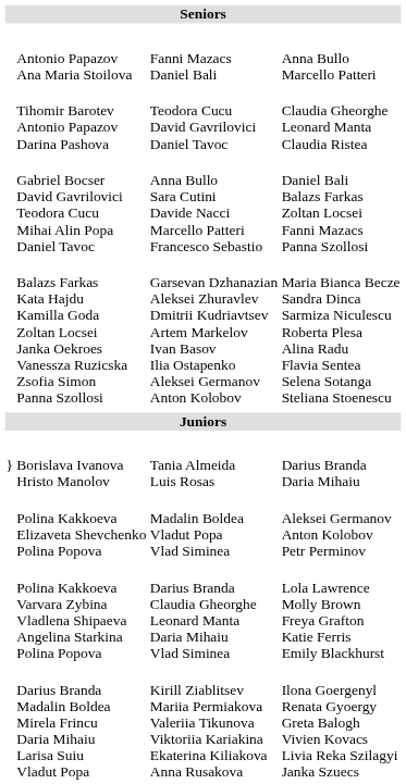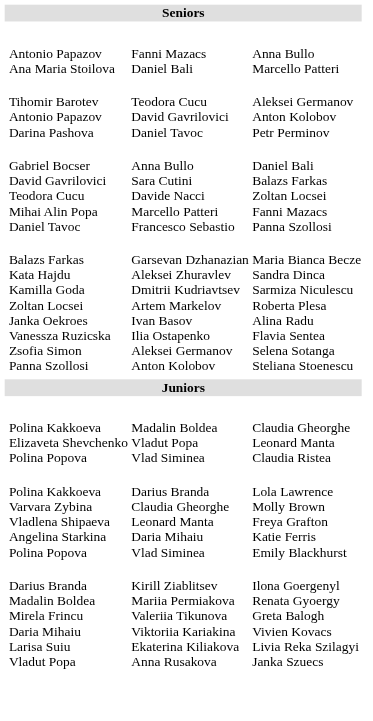 <table>
 <tr bgcolor="DFDFDF">
 <td colspan="4" align="center"><strong>Seniors</strong></td>
 </tr>
 <tr>
 <td></td>
 <td></td>
 <td></td>
 <td></td>
 </tr>
 <tr>
 <td></td>
 <td></td>
 <td></td>
 <td></td>
 </tr>
 <tr>
 <td></td>
 <td><br>Antonio Papazov<br>Ana Maria Stoilova</td>
 <td><br>Fanni Mazacs<br>Daniel Bali</td>
 <td><br>Anna Bullo<br>Marcello Patteri</td>
 </tr>
 <tr>
 <td></td>
 <td><br>Tihomir Barotev<br>Antonio Papazov<br>Darina Pashova</td>
 <td><br>Teodora Cucu<br>David Gavrilovici<br>Daniel Tavoc</td>
-<td><br>Claudia Gheorghe<br>Leonard Manta<br>Claudia Ristea</td>
+<td><br>Aleksei Germanov<br>Anton Kolobov<br>Petr Perminov</td>
 </tr>
 <tr>
 <td></td>
 <td><br>Gabriel Bocser<br>David Gavrilovici<br>Teodora Cucu<br>Mihai Alin Popa<br>Daniel Tavoc</td>
 <td><br>Anna Bullo<br>Sara Cutini<br>Davide Nacci<br>Marcello Patteri<br>Francesco Sebastio</td>
 <td><br>Daniel Bali<br>Balazs Farkas<br>Zoltan Locsei<br>Fanni Mazacs<br>Panna Szollosi</td>
 </tr>
 <tr>
 <td></td>
 <td><br>Balazs Farkas<br>Kata Hajdu<br>Kamilla Goda<br>Zoltan Locsei<br>Janka Oekroes<br>Vanessza Ruzicska<br>Zsofia Simon<br>Panna Szollosi</td>
 <td><br>Garsevan Dzhanazian<br>Aleksei Zhuravlev<br>Dmitrii Kudriavtsev<br>Artem Markelov<br>Ivan Basov<br>Ilia Ostapenko<br>Aleksei Germanov<br>Anton Kolobov</td>
 <td><br>Maria Bianca Becze<br>Sandra Dinca<br>Sarmiza Niculescu<br>Roberta Plesa<br>Alina Radu<br>Flavia Sentea<br>Selena Sotanga<br>Steliana Stoenescu</td>
 </tr>
 <tr>
 <td></td>
 <td></td>
 <td></td>
 <td></td>
 </tr>
 <tr bgcolor="DFDFDF">
 <td colspan="4" align="center"><strong>Juniors</strong></td>
 </tr>
 <tr>
 <td></td>
 <td></td>
 <td></td>
 <td></td>
 </tr>
 <tr>
 <td></td>
 <td></td>
 <td></td>
 <td></td>
 </tr>
 <tr>
-<td>}</td>
-<td><br>Borislava Ivanova<br>Hristo Manolov</td>
-<td><br>Tania Almeida<br>Luis Rosas</td>
-<td><br>Darius Branda<br>Daria Mihaiu</td>
-</tr>
-<tr>
 <td></td>
 <td><br>Polina Kakkoeva<br>Elizaveta Shevchenko<br>Polina Popova</td>
 <td><br>Madalin Boldea<br>Vladut Popa<br>Vlad Siminea</td>
-<td><br>Aleksei Germanov<br>Anton Kolobov<br>Petr Perminov</td>
+<td><br>Claudia Gheorghe<br>Leonard Manta<br>Claudia Ristea</td>
 </tr>
 <tr>
 <td></td>
 <td><br>Polina Kakkoeva<br>Varvara Zybina<br>Vladlena Shipaeva<br>Angelina Starkina<br>Polina Popova</td>
 <td><br>Darius Branda<br>Claudia Gheorghe<br>Leonard Manta<br>Daria Mihaiu<br>Vlad Siminea</td>
 <td><br>Lola Lawrence<br>Molly Brown<br>Freya Grafton<br>Katie Ferris<br>Emily Blackhurst</td>
 </tr>
 <tr>
 <td></td>
 <td><br>Darius Branda<br>Madalin Boldea<br>Mirela Frincu<br>Daria Mihaiu<br>Larisa Suiu<br>Vladut Popa</td>
 <td><br>Kirill Ziablitsev<br>Mariia Permiakova<br>Valeriia Tikunova<br>Viktoriia Kariakina<br>Ekaterina Kiliakova<br>Anna Rusakova</td>
 <td><br>Ilona Goergenyl<br>Renata Gyoergy<br>Greta Balogh<br>Vivien Kovacs<br>Livia Reka Szilagyi<br>Janka Szuecs</td>
 </tr>
 <tr>
 <td></td>
 <td></td>
 <td></td>
 <td></td>
 </tr>
 </table>
